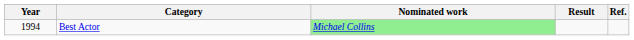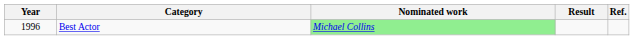 <table class=wikitable>
 <tr>
 <th scope="col" style="width:5em;">Year</th>
 <th scope="col" style="width:26em;">Category</th>
 <th scope="col" style="width:25em;">Nominated work</th>
 <th scope="col" style="width:5em;">Result</th>
 <th>Ref.</th>
 </tr>
 <tr>
-<td style="text-align:center;">1994</td>
+<td style="text-align:center;">1996</td>
 <td><a href='#'>Best Actor</a></td>
 <td style="background: lightgreen;"><em><a href='#'>Michael Collins</a></em></td>
 <td></td>
 <td></td>
 </tr>
 </table>
